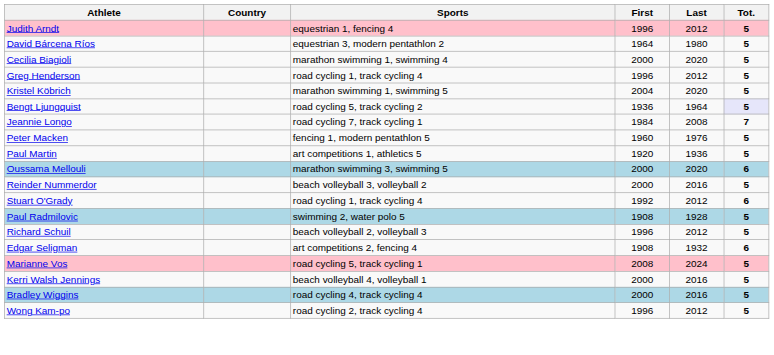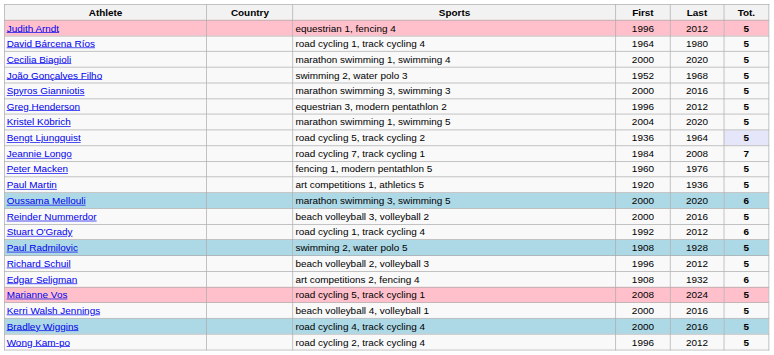 <table class="wikitable sortable" width=70% style="font-size:90%; text-align:center;">
 <tr>
 <th>Athlete</th>
 <th>Country</th>
 <th>Sports</th>
 <th>First</th>
 <th>Last</th>
 <th>Tot.</th>
 </tr>
 <tr bgcolor=pink>
 <td align=left><a href='#'>Judith Arndt</a></td>
 <td align=left></td>
 <td align=left>equestrian 1, fencing 4</td>
 <td>1996</td>
 <td>2012</td>
 <td><strong>5</strong></td>
 </tr>
 <tr>
 <td align=left><a href='#'>David Bárcena Ríos</a></td>
 <td align=left></td>
-<td align=left>equestrian 3, modern pentathlon 2</td>
+<td align=left>road cycling 1, track cycling 4</td>
 <td>1964</td>
 <td>1980</td>
 <td><strong>5</strong></td>
 </tr>
 <tr>
 <td align=left><a href='#'>Cecilia Biagioli</a></td>
 <td align=left></td>
 <td align=left>marathon swimming 1, swimming 4</td>
 <td>2000</td>
 <td>2020</td>
 <td><strong>5</strong></td>
 </tr>
 <tr>
+<td align=left><a href='#'>João Gonçalves Filho</a></td>
+<td align=left></td>
+<td align=left>swimming 2, water polo 3</td>
+<td>1952</td>
+<td>1968</td>
+<td><strong>5</strong></td>
+</tr>
+<tr>
+<td align=left><a href='#'>Spyros Gianniotis</a></td>
+<td align=left></td>
+<td align=left>marathon swimming 3, swimming 3</td>
+<td>2000</td>
+<td>2016</td>
+<td><strong>5</strong></td>
+</tr>
+<tr>
 <td align=left><a href='#'>Greg Henderson</a></td>
 <td align=left></td>
-<td align=left>road cycling 1, track cycling 4</td>
+<td align=left>equestrian 3, modern pentathlon 2</td>
 <td>1996</td>
 <td>2012</td>
 <td><strong>5</strong></td>
 </tr>
 <tr>
 <td align=left><a href='#'>Kristel Köbrich</a></td>
 <td align=left></td>
 <td align=left>marathon swimming 1, swimming 5</td>
 <td>2004</td>
 <td>2020</td>
 <td><strong>5</strong></td>
 </tr>
 <tr>
 <td align=left><a href='#'>Bengt Ljungquist</a></td>
 <td align=left></td>
 <td align=left>road cycling 5, track cycling 2</td>
 <td>1936</td>
 <td>1964</td>
 <td style="background: lavender;"><strong>5</strong></td>
 </tr>
 <tr>
 <td align=left><a href='#'>Jeannie Longo</a></td>
 <td align=left></td>
 <td align=left>road cycling 7, track cycling 1</td>
 <td>1984</td>
 <td>2008</td>
 <td><strong>7</strong></td>
 </tr>
 <tr>
 <td align=left><a href='#'>Peter Macken</a></td>
 <td align=left></td>
 <td align=left>fencing 1, modern pentathlon 5</td>
 <td>1960</td>
 <td>1976</td>
 <td><strong>5</strong></td>
 </tr>
 <tr>
 <td align=left><a href='#'>Paul Martin</a></td>
 <td align=left></td>
 <td align=left>art competitions 1, athletics 5</td>
 <td>1920</td>
 <td>1936</td>
 <td><strong>5</strong></td>
 </tr>
 <tr bgcolor=lightblue>
 <td align=left><a href='#'>Oussama Mellouli</a></td>
 <td align=left></td>
 <td align=left>marathon swimming 3, swimming 5</td>
 <td>2000</td>
 <td>2020</td>
 <td><strong>6</strong></td>
 </tr>
 <tr>
 <td align=left><a href='#'>Reinder Nummerdor</a></td>
 <td align=left></td>
 <td align=left>beach volleyball 3, volleyball 2</td>
 <td>2000</td>
 <td>2016</td>
 <td><strong>5</strong></td>
 </tr>
 <tr>
 <td align=left><a href='#'>Stuart O'Grady</a></td>
 <td align=left></td>
 <td align=left>road cycling 1, track cycling 4</td>
 <td>1992</td>
 <td>2012</td>
 <td><strong>6</strong></td>
 </tr>
 <tr bgcolor=lightblue>
 <td align=left><a href='#'>Paul Radmilovic</a></td>
 <td align=left></td>
 <td align=left>swimming 2, water polo 5</td>
 <td>1908</td>
 <td>1928</td>
 <td><strong>5</strong></td>
 </tr>
 <tr>
 <td align=left><a href='#'>Richard Schuil</a></td>
 <td align=left></td>
 <td align=left>beach volleyball 2, volleyball 3</td>
 <td>1996</td>
 <td>2012</td>
 <td><strong>5</strong></td>
 </tr>
 <tr>
 <td align=left><a href='#'>Edgar Seligman</a></td>
 <td align=left></td>
 <td align=left>art competitions 2, fencing 4</td>
 <td>1908</td>
 <td>1932</td>
 <td><strong>6</strong></td>
 </tr>
 <tr bgcolor=pink>
 <td align=left><a href='#'>Marianne Vos</a></td>
 <td align=left></td>
 <td align=left>road cycling 5, track cycling 1</td>
 <td>2008</td>
 <td>2024</td>
 <td><strong>5</strong></td>
 </tr>
 <tr>
 <td align=left><a href='#'>Kerri Walsh Jennings</a></td>
 <td align=left></td>
 <td align=left>beach volleyball 4, volleyball 1</td>
 <td>2000</td>
 <td>2016</td>
 <td><strong>5</strong></td>
 </tr>
 <tr bgcolor=lightblue>
 <td align=left><a href='#'>Bradley Wiggins</a></td>
 <td align=left></td>
 <td align=left>road cycling 4, track cycling 4</td>
 <td>2000</td>
 <td>2016</td>
 <td><strong>5</strong></td>
 </tr>
 <tr>
 <td align=left><a href='#'>Wong Kam-po</a></td>
 <td align=left></td>
 <td align=left>road cycling 2, track cycling 4</td>
 <td>1996</td>
 <td>2012</td>
 <td><strong>5</strong></td>
 </tr>
 </table>
